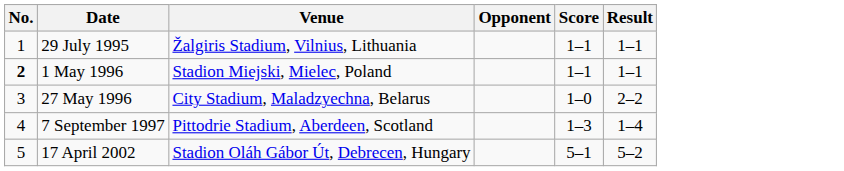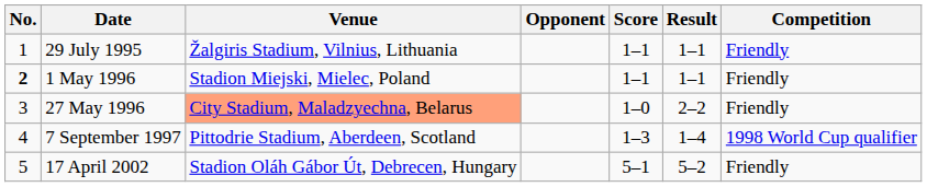 <table class="wikitable sortable">
 <tr>
 <th scope="col">No.</th>
 <th scope="col">Date</th>
 <th scope="col">Venue</th>
 <th scope="col">Opponent</th>
 <th scope="col">Score</th>
 <th scope="col">Result</th>
+<th scope="col">Competition</th>
 </tr>
 <tr>
 <td style="text-align:center">1</td>
 <td>29 July 1995</td>
 <td><a href='#'>Žalgiris Stadium</a>, <a href='#'>Vilnius</a>, Lithuania</td>
 <td></td>
 <td style="text-align:center">1–1</td>
 <td style="text-align:center">1–1</td>
+<td><a href='#'>Friendly</a></td>
 </tr>
 <tr>
 <td style="text-align:center"><strong>2</strong></td>
 <td>1 May 1996</td>
 <td><a href='#'>Stadion Miejski</a>, <a href='#'>Mielec</a>, Poland</td>
 <td></td>
 <td style="text-align:center">1–1</td>
 <td style="text-align:center">1–1</td>
+<td>Friendly</td>
 </tr>
 <tr>
 <td style="text-align:center">3</td>
 <td>27 May 1996</td>
-<td><a href='#'>City Stadium</a>, <a href='#'>Maladzyechna</a>, Belarus</td>
+<td style="background: lightsalmon;"><a href='#'>City Stadium</a>, <a href='#'>Maladzyechna</a>, Belarus</td>
 <td></td>
 <td style="text-align:center">1–0</td>
 <td style="text-align:center">2–2</td>
+<td>Friendly</td>
 </tr>
 <tr>
 <td style="text-align:center">4</td>
 <td>7 September 1997</td>
 <td><a href='#'>Pittodrie Stadium</a>, <a href='#'>Aberdeen</a>, Scotland</td>
 <td></td>
 <td style="text-align:center">1–3</td>
 <td style="text-align:center">1–4</td>
+<td><a href='#'>1998 World Cup qualifier</a></td>
 </tr>
 <tr>
 <td style="text-align:center">5</td>
 <td>17 April 2002</td>
 <td><a href='#'>Stadion Oláh Gábor Út</a>, <a href='#'>Debrecen</a>, Hungary</td>
 <td></td>
 <td style="text-align:center">5–1</td>
 <td style="text-align:center">5–2</td>
+<td>Friendly</td>
 </tr>
 </table>
